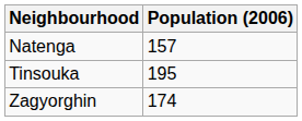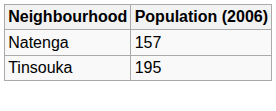 <table class="wikitable">
 <tr>
 <th>Neighbourhood</th>
 <th>Population (2006)</th>
 </tr>
 <tr>
 <td>Natenga</td>
 <td>157</td>
 </tr>
 <tr>
 <td>Tinsouka</td>
 <td>195</td>
 </tr>
-<tr>
-<td>Zagyorghin</td>
-<td>174</td>
-</tr>
 </table>
